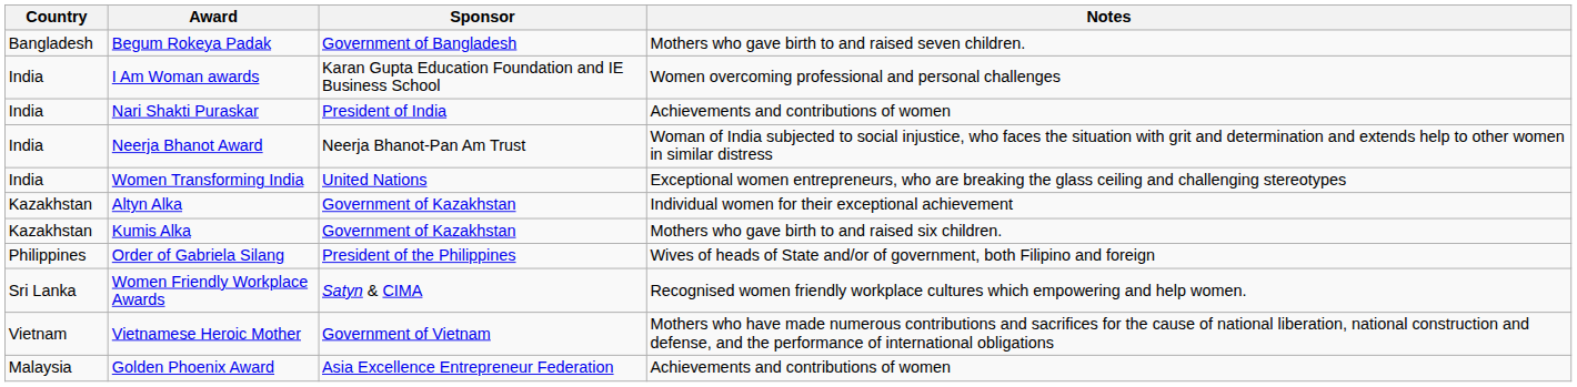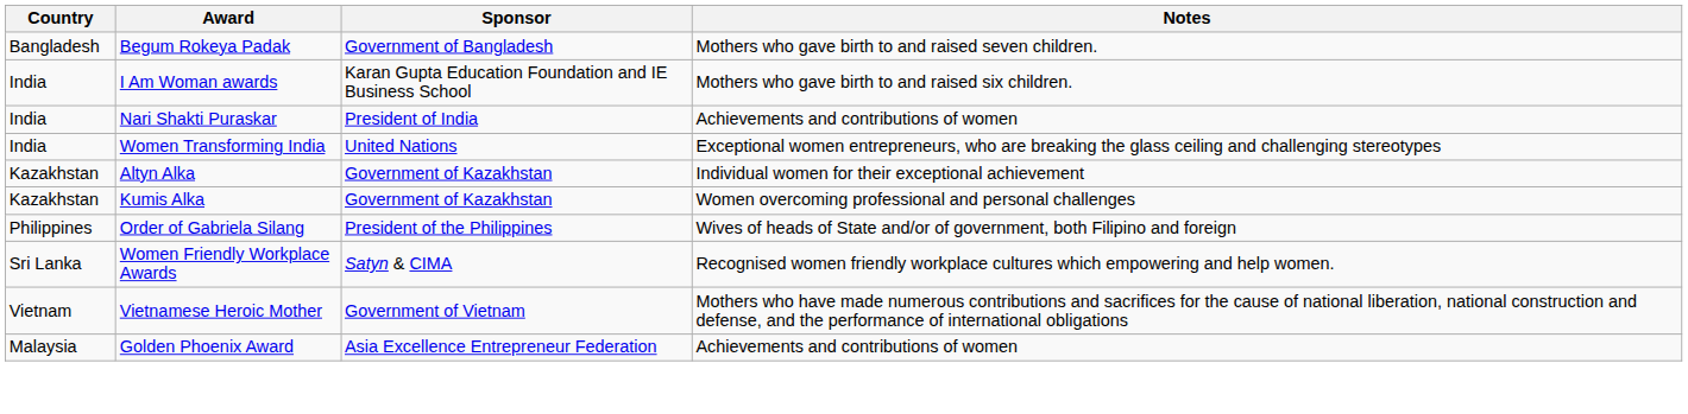 <table Class="wikitable sortable">
 <tr>
 <th style="width:6em;">Country</th>
 <th>Award</th>
 <th>Sponsor</th>
 <th>Notes</th>
 </tr>
 <tr>
 <td>Bangladesh</td>
 <td><a href='#'>Begum Rokeya Padak</a></td>
 <td><a href='#'>Government of Bangladesh</a></td>
 <td>Mothers who gave birth to and raised seven children.</td>
 </tr>
 <tr>
 <td>India</td>
 <td><a href='#'>I Am Woman awards</a></td>
 <td>Karan Gupta Education Foundation and IE Business School</td>
-<td>Women overcoming professional and personal challenges</td>
+<td>Mothers who gave birth to and raised six children.</td>
 </tr>
 <tr>
 <td>India</td>
 <td><a href='#'>Nari Shakti Puraskar</a></td>
 <td><a href='#'>President of India</a></td>
 <td>Achievements and contributions of women</td>
-</tr>
-<tr>
-<td>India</td>
-<td><a href='#'>Neerja Bhanot Award</a></td>
-<td>Neerja Bhanot-Pan Am Trust</td>
-<td>Woman of India subjected to social injustice, who faces the situation with grit and determination and extends help to other women in similar distress</td>
 </tr>
 <tr>
 <td>India</td>
 <td><a href='#'>Women Transforming India</a></td>
 <td><a href='#'>United Nations</a></td>
 <td>Exceptional women entrepreneurs, who are breaking the glass ceiling and challenging stereotypes</td>
 </tr>
 <tr>
 <td>Kazakhstan</td>
 <td><a href='#'>Altyn Alka</a></td>
 <td><a href='#'>Government of Kazakhstan</a></td>
 <td>Individual women for their exceptional achievement</td>
 </tr>
 <tr>
 <td>Kazakhstan</td>
 <td><a href='#'>Kumis Alka</a></td>
 <td><a href='#'>Government of Kazakhstan</a></td>
-<td>Mothers who gave birth to and raised six children.</td>
+<td>Women overcoming professional and personal challenges</td>
 </tr>
 <tr>
 <td>Philippines</td>
 <td><a href='#'>Order of Gabriela Silang</a></td>
 <td><a href='#'>President of the Philippines</a></td>
 <td>Wives of heads of State and/or of government, both Filipino and foreign</td>
 </tr>
 <tr>
 <td>Sri Lanka</td>
 <td><a href='#'>Women Friendly Workplace Awards</a></td>
 <td><em><a href='#'>Satyn</a></em> & <a href='#'>CIMA</a></td>
 <td>Recognised women friendly workplace cultures which empowering and help women.</td>
 </tr>
 <tr>
 <td>Vietnam</td>
 <td><a href='#'>Vietnamese Heroic Mother</a></td>
 <td><a href='#'>Government of Vietnam</a></td>
 <td>Mothers who have made numerous contributions and sacrifices for the cause of national liberation, national construction and defense, and the performance of international obligations</td>
 </tr>
 <tr>
 <td>Malaysia</td>
 <td><a href='#'>Golden Phoenix Award</a></td>
 <td><a href='#'>Asia Excellence Entrepreneur Federation</a></td>
 <td>Achievements and contributions of women</td>
 </tr>
 </table>
